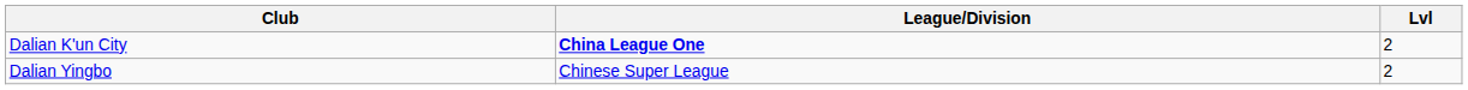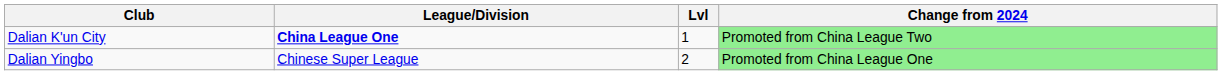 <table class="wikitable sortable" width="100%" style="font-size:90%">
 <tr>
 <th width="20%">Club</th>
 <th width="30%">League/Division</th>
 <th width="3%">Lvl</th>
+<th width="37%">Change from <a href='#'>2024</a></th>
 </tr>
 <tr>
 <td><a href='#'>Dalian K'un City</a></td>
 <td><strong><a href='#'>China League One</a></strong></td>
-<td>2</td>
+<td>1</td>
+<td style="background:lightgreen">Promoted from China League Two</td>
 </tr>
 <tr>
 <td><a href='#'>Dalian Yingbo</a></td>
 <td><a href='#'>Chinese Super League</a></td>
 <td>2</td>
+<td style="background:lightgreen">Promoted from China League One</td>
 </tr>
 </table>
